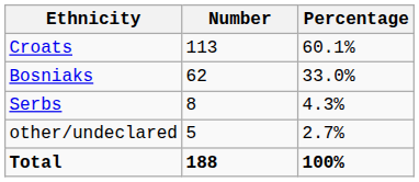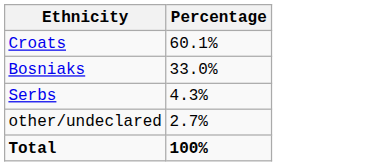 <table class="wikitable">
 <tr>
 <th width="100px">Ethnicity</th>
-<th width="80px">Number</th>
 <th width="80px">Percentage</th>
 </tr>
 <tr>
 <td><a href='#'>Croats</a></td>
-<td>113</td>
 <td>60.1%</td>
 </tr>
 <tr>
 <td><a href='#'>Bosniaks</a></td>
-<td>62</td>
 <td>33.0%</td>
 </tr>
 <tr>
 <td><a href='#'>Serbs</a></td>
-<td>8</td>
 <td>4.3%</td>
 </tr>
 <tr>
 <td>other/undeclared</td>
-<td>5</td>
 <td>2.7%</td>
 </tr>
 <tr>
 <td><strong>Total</strong></td>
-<td><strong>188</strong></td>
 <td><strong>100%</strong></td>
 </tr>
 </table>
